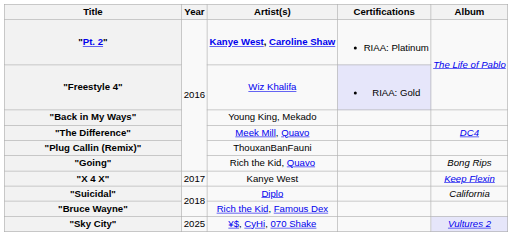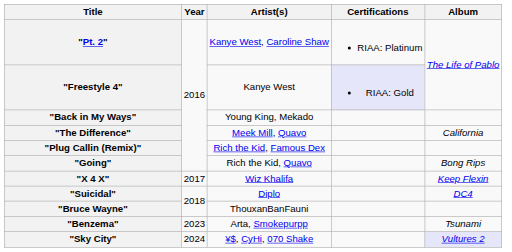 <table class="wikitable plainrowheaders" style="text-align:center;">
 <tr>
 <th scope="col" style="width:18em;">Title</th>
 <th scope="col">Year</th>
 <th scope="col">Artist(s)</th>
 <th scope="col">Certifications</th>
 <th scope="col">Album</th>
 </tr>
 <tr>
 <th scope="row">"<a href='#'>Pt. 2</a>"</th>
 <td rowspan="6">2016</td>
-<td><strong><a href='#'>Kanye West</a>, <a href='#'>Caroline Shaw</a></strong></td>
+<td><a href='#'>Kanye West</a>, <a href='#'>Caroline Shaw</a></td>
 <td><br><ul><li>RIAA: Platinum</li></ul></td>
 <td rowspan="2"><em><a href='#'>The Life of Pablo</a></em></td>
 </tr>
 <tr>
 <th scope="row">"Freestyle 4"</th>
-<td><a href='#'>Wiz Khalifa</a></td>
+<td>Kanye West</td>
 <td style="background: lavender;"><br><ul><li>RIAA: Gold</li></ul></td>
 </tr>
 <tr>
 <th scope="row">"Back in My Ways"</th>
 <td>Young King, Mekado</td>
 <td></td>
 <td></td>
 </tr>
 <tr>
 <th scope="row">"The Difference" </th>
 <td><a href='#'>Meek Mill</a>, <a href='#'>Quavo</a></td>
 <td></td>
-<td><em><a href='#'>DC4</a></em></td>
+<td><em>California</em></td>
 </tr>
 <tr>
 <th scope="row">"Plug Callin (Remix)"</th>
-<td>ThouxanBanFauni</td>
+<td><a href='#'>Rich the Kid</a>, <a href='#'>Famous Dex</a></td>
 <td></td>
 <td></td>
 </tr>
 <tr>
 <th scope="row">"Going"</th>
 <td>Rich the Kid, <a href='#'>Quavo</a></td>
 <td></td>
 <td><em>Bong Rips</em></td>
 </tr>
 <tr>
 <th scope="row">"X 4 X"</th>
 <td>2017</td>
-<td>Kanye West</td>
+<td><a href='#'>Wiz Khalifa</a></td>
 <td></td>
 <td><em><a href='#'>Keep Flexin</a></em></td>
 </tr>
 <tr>
 <th scope="row">"Suicidal"</th>
 <td rowspan="2">2018</td>
 <td><a href='#'>Diplo</a></td>
 <td></td>
-<td><em>California</em></td>
+<td><em><a href='#'>DC4</a></em></td>
 </tr>
 <tr>
 <th scope="row">"Bruce Wayne"</th>
-<td><a href='#'>Rich the Kid</a>, <a href='#'>Famous Dex</a></td>
+<td>ThouxanBanFauni</td>
 <td></td>
 <td></td>
 </tr>
 <tr>
+<th scope="row">"Benzema"</th>
+<td>2023</td>
+<td>Arta, <a href='#'>Smokepurpp</a></td>
+<td></td>
+<td><em>Tsunami</em></td>
+</tr>
+<tr>
 <th scope="row">"Sky City"</th>
-<td>2025</td>
+<td>2024</td>
 <td><a href='#'>¥$</a>, <a href='#'>CyHi</a>, <a href='#'>070 Shake</a></td>
 <td></td>
 <td style="background: lavender;"><em><a href='#'>Vultures 2</a></em></td>
 </tr>
 </table>
